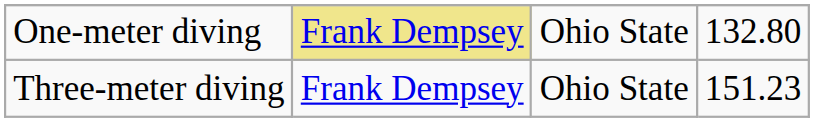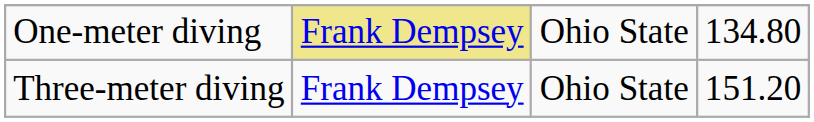 <table class="wikitable sortable" style="text-align:left">
 <tr>
 </tr>
 <tr>
 <td>One-meter diving</td>
 <td style="background: khaki;"><a href='#'>Frank Dempsey</a></td>
 <td>Ohio State</td>
-<td>132.80</td>
+<td>134.80</td>
 </tr>
 <tr>
 <td>Three-meter diving</td>
 <td><a href='#'>Frank Dempsey</a></td>
 <td>Ohio State</td>
-<td>151.23</td>
+<td>151.20</td>
 </tr>
 </table>
